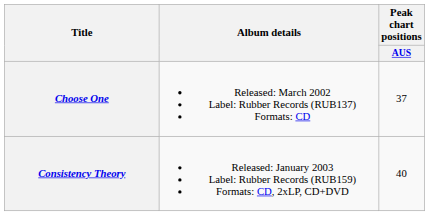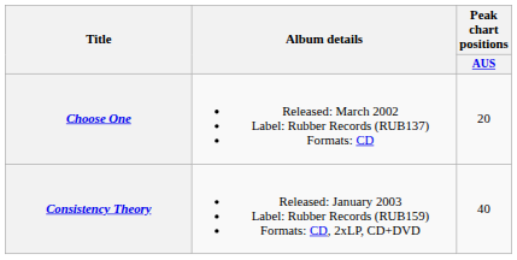 <table class="wikitable plainrowheaders" style="text-align:center;">
 <tr>
 <th scope="col" rowspan="2" style="width:14em;">Title</th>
 <th scope="col" rowspan="2" style="width:20em;">Album details</th>
 <th scope="col" colspan="1">Peak chart positions</th>
 </tr>
 <tr>
 <th scope="col" style="width:3em; font-size:90%"><a href='#'>AUS</a><br></th>
 </tr>
 <tr>
 <th scope="row"><em><a href='#'>Choose One</a></em></th>
 <td><br><ul><li>Released: March 2002</li><li>Label: Rubber Records (RUB137)</li><li>Formats: <a href='#'>CD</a></li></ul></td>
-<td>37</td>
+<td>20</td>
 </tr>
 <tr>
 <th scope="row"><em><a href='#'>Consistency Theory</a></em></th>
 <td><br><ul><li>Released: January 2003</li><li>Label: Rubber Records (RUB159)</li><li>Formats: <a href='#'>CD</a>, 2xLP, CD+DVD</li></ul></td>
 <td>40</td>
 </tr>
 </table>
